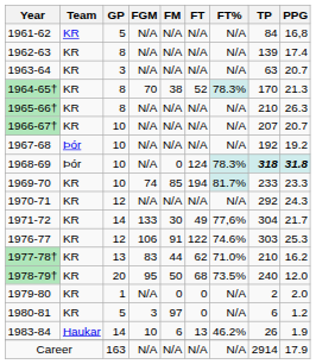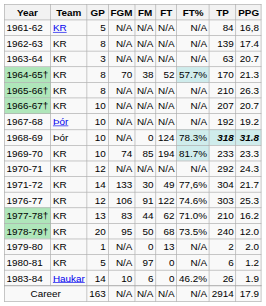 <table class="wikitable sortable" style="font-size:95%; text-align:right;">
 <tr>
 <th>Year</th>
 <th>Team</th>
 <th>GP</th>
 <th>FGM</th>
 <th>FM</th>
 <th>FT</th>
 <th>FT%</th>
 <th>TP</th>
 <th>PPG</th>
 </tr>
 <tr>
 <td style="text-align:left;">1961-62</td>
 <td style="text-align:left;"><a href='#'>KR</a></td>
 <td>5</td>
 <td>N/A</td>
 <td>N/A</td>
 <td>N/A</td>
 <td>N/A</td>
 <td>84</td>
 <td>16,8</td>
 </tr>
 <tr>
 <td style="text-align:left;">1962-63</td>
 <td style="text-align:left;">KR</td>
 <td>8</td>
 <td>N/A</td>
 <td>N/A</td>
 <td>N/A</td>
 <td>N/A</td>
 <td>139</td>
 <td>17.4</td>
 </tr>
 <tr>
 <td style="text-align:left;">1963-64</td>
 <td style="text-align:left;">KR</td>
 <td>3</td>
 <td>N/A</td>
 <td>N/A</td>
 <td>N/A</td>
 <td>N/A</td>
 <td>63</td>
 <td>20.7</td>
 </tr>
 <tr>
 <td style="text-align:left;background:#afe6ba;">1964-65†</td>
 <td style="text-align:left;">KR</td>
 <td>8</td>
 <td>70</td>
 <td>38</td>
 <td>52</td>
-<td bgcolor="CFECEC">78.3%</td>
+<td bgcolor="CFECEC">57.7%</td>
 <td>170</td>
 <td>21.3</td>
 </tr>
 <tr>
 <td style="text-align:left;background:#afe6ba;">1965-66†</td>
 <td style="text-align:left;">KR</td>
 <td>8</td>
 <td>N/A</td>
 <td>N/A</td>
 <td>N/A</td>
 <td>N/A</td>
 <td>210</td>
 <td>26.3</td>
 </tr>
 <tr>
 <td style="text-align:left;background:#afe6ba;">1966-67†</td>
 <td style="text-align:left;">KR</td>
 <td>10</td>
 <td>N/A</td>
 <td>N/A</td>
 <td>N/A</td>
 <td>N/A</td>
 <td>207</td>
 <td>20.7</td>
 </tr>
 <tr>
 <td style="text-align:left;">1967-68</td>
 <td style="text-align:left;"><a href='#'>Þór</a></td>
 <td>10</td>
 <td>N/A</td>
 <td>N/A</td>
 <td>N/A</td>
 <td>N/A</td>
 <td>192</td>
 <td>19.2</td>
 </tr>
 <tr>
 <td style="text-align:left;">1968-69</td>
 <td style="text-align:left;">Þór</td>
 <td>10</td>
 <td>N/A</td>
 <td>0</td>
 <td>124</td>
 <td bgcolor="CFECEC">78.3%</td>
 <td bgcolor="CFECEC"><strong><em>318</em></strong></td>
 <td bgcolor="CFECEC"><strong><em>31.8</em></strong></td>
 </tr>
 <tr>
 <td style="text-align:left;">1969-70</td>
 <td style="text-align:left;">KR</td>
 <td>10</td>
 <td>74</td>
 <td>85</td>
 <td>194</td>
 <td bgcolor="CFECEC">81.7%</td>
 <td>233</td>
 <td>23.3</td>
 </tr>
 <tr>
 <td style="text-align:left;">1970-71</td>
 <td style="text-align:left;">KR</td>
 <td>12</td>
 <td>N/A</td>
 <td>N/A</td>
 <td>N/A</td>
 <td>N/A</td>
 <td>292</td>
 <td>24.3</td>
 </tr>
 <tr>
 <td style="text-align:left;">1971-72</td>
 <td style="text-align:left;">KR</td>
 <td>14</td>
 <td>133</td>
 <td>30</td>
 <td>49</td>
 <td>77,6%</td>
 <td>304</td>
 <td>21.7</td>
 </tr>
 <tr>
 <td style="text-align:left;">1976-77</td>
 <td style="text-align:left;">KR</td>
 <td>12</td>
 <td>106</td>
 <td>91</td>
 <td>122</td>
 <td>74.6%</td>
 <td>303</td>
 <td>25.3</td>
 </tr>
 <tr>
 <td style="text-align:left;background:#afe6ba;">1977-78†</td>
 <td style="text-align:left;">KR</td>
 <td>13</td>
 <td>83</td>
 <td>44</td>
 <td>62</td>
 <td>71.0%</td>
 <td>210</td>
 <td>16.2</td>
 </tr>
 <tr>
 <td style="text-align:left;background:#afe6ba;">1978-79†</td>
 <td style="text-align:left;">KR</td>
 <td>20</td>
 <td>95</td>
 <td>50</td>
 <td>68</td>
 <td>73.5%</td>
 <td>240</td>
 <td>12.0</td>
 </tr>
 <tr>
 <td style="text-align:left;">1979-80</td>
 <td style="text-align:left;">KR</td>
 <td>1</td>
 <td>N/A</td>
 <td>0</td>
-<td>0</td>
+<td>13</td>
 <td>N/A</td>
 <td>2</td>
 <td>2.0</td>
 </tr>
 <tr>
 <td style="text-align:left;">1980-81</td>
 <td style="text-align:left;">KR</td>
 <td>5</td>
-<td>3</td>
+<td>N/A</td>
 <td>97</td>
 <td>0</td>
 <td>N/A</td>
 <td>6</td>
 <td>1.2</td>
 </tr>
 <tr>
 <td style="text-align:left;">1983-84</td>
 <td style="text-align:left;"><a href='#'>Haukar</a></td>
 <td>14</td>
 <td>10</td>
 <td>6</td>
-<td>13</td>
+<td>0</td>
 <td>46.2%</td>
 <td>26</td>
 <td>1.9</td>
 </tr>
 <tr>
 </tr>
 <tr class="sortbottom">
 <td style="text-align:center;" colspan="2">Career</td>
 <td>163</td>
 <td>N/A</td>
 <td>N/A</td>
 <td>N/A</td>
 <td>N/A</td>
 <td>2914</td>
 <td>17.9</td>
 </tr>
 </table>
